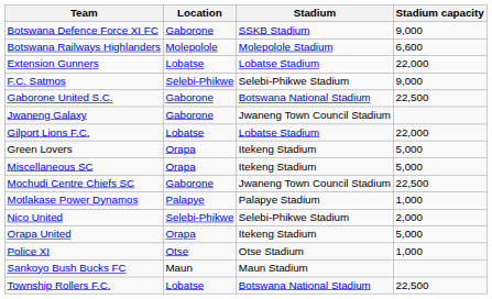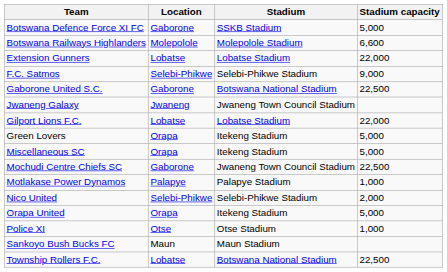 <table class="wikitable sortable">
 <tr>
 <th>Team</th>
 <th>Location</th>
 <th>Stadium</th>
 <th>Stadium capacity</th>
 </tr>
 <tr>
 <td><a href='#'>Botswana Defence Force XI FC</a></td>
 <td><a href='#'>Gaborone</a></td>
 <td><a href='#'>SSKB Stadium</a></td>
-<td>9,000</td>
+<td>5,000</td>
 </tr>
 <tr>
 <td><a href='#'>Botswana Railways Highlanders</a></td>
 <td><a href='#'>Molepolole</a></td>
 <td><a href='#'>Molepolole Stadium</a></td>
 <td>6,600</td>
 </tr>
 <tr>
 <td><a href='#'>Extension Gunners</a></td>
 <td><a href='#'>Lobatse</a></td>
 <td><a href='#'>Lobatse Stadium</a></td>
 <td>22,000</td>
 </tr>
 <tr>
 <td><a href='#'>F.C. Satmos</a></td>
 <td><a href='#'>Selebi-Phikwe</a></td>
 <td>Selebi-Phikwe Stadium</td>
 <td>9,000</td>
 </tr>
 <tr>
 <td><a href='#'>Gaborone United S.C.</a></td>
 <td><a href='#'>Gaborone</a></td>
 <td><a href='#'>Botswana National Stadium</a></td>
 <td>22,500</td>
 </tr>
 <tr>
 <td><a href='#'>Jwaneng Galaxy</a></td>
-<td><a href='#'>Gaborone</a></td>
+<td><a href='#'>Jwaneng</a></td>
 <td>Jwaneng Town Council Stadium</td>
 <td></td>
 </tr>
 <tr>
 <td><a href='#'>Gilport Lions F.C.</a></td>
 <td><a href='#'>Lobatse</a></td>
 <td><a href='#'>Lobatse Stadium</a></td>
 <td>22,000</td>
 </tr>
 <tr>
 <td>Green Lovers</td>
 <td><a href='#'>Orapa</a></td>
 <td>Itekeng Stadium</td>
 <td>5,000</td>
 </tr>
 <tr>
 <td><a href='#'>Miscellaneous SC</a></td>
 <td><a href='#'>Orapa</a></td>
 <td>Itekeng Stadium</td>
 <td>5,000</td>
 </tr>
 <tr>
 <td><a href='#'>Mochudi Centre Chiefs SC</a></td>
 <td><a href='#'>Gaborone</a></td>
 <td>Jwaneng Town Council Stadium</td>
 <td>22,500</td>
 </tr>
 <tr>
 <td><a href='#'>Motlakase Power Dynamos</a></td>
 <td><a href='#'>Palapye</a></td>
 <td>Palapye Stadium</td>
 <td>1,000</td>
 </tr>
 <tr>
 <td><a href='#'>Nico United</a></td>
 <td><a href='#'>Selebi-Phikwe</a></td>
 <td>Selebi-Phikwe Stadium</td>
 <td>2,000</td>
 </tr>
 <tr>
 <td><a href='#'>Orapa United</a></td>
 <td><a href='#'>Orapa</a></td>
 <td>Itekeng Stadium</td>
 <td>5,000</td>
 </tr>
 <tr>
 <td><a href='#'>Police XI</a></td>
 <td><a href='#'>Otse</a></td>
 <td>Otse Stadium</td>
 <td>1,000</td>
 </tr>
 <tr>
 <td><a href='#'>Sankoyo Bush Bucks FC</a></td>
 <td>Maun</td>
 <td>Maun Stadium</td>
 <td></td>
 </tr>
 <tr>
 <td><a href='#'>Township Rollers F.C.</a></td>
 <td><a href='#'>Lobatse</a></td>
 <td><a href='#'>Botswana National Stadium</a></td>
 <td>22,500</td>
 </tr>
 </table>
